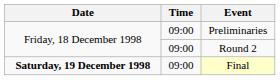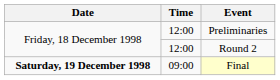 <table class = "wikitable" style="text-align:center;">
 <tr>
 <th width=220>Date</th>
 <th width=50>Time</th>
 <th width=100>Event</th>
 </tr>
 <tr>
 <td rowspan=2>Friday, 18 December 1998</td>
-<td>09:00</td>
+<td>12:00</td>
 <td>Preliminaries</td>
 </tr>
 <tr>
-<td>09:00</td>
+<td>12:00</td>
 <td>Round 2</td>
 </tr>
 <tr>
 <td><strong>Saturday, 19 December 1998</strong></td>
 <td>09:00</td>
 <td bgcolor=ffffcc>Final</td>
 </tr>
 </table>
